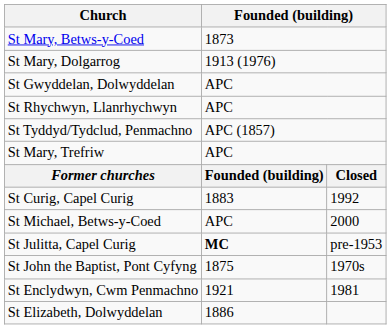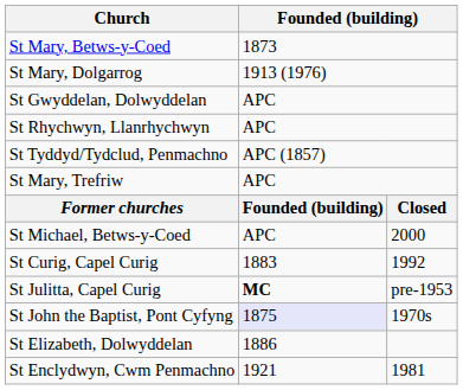 <table class="wikitable">
 <tr>
 <th>Church</th>
 <th colspan="2">Founded (building)</th>
 </tr>
 <tr>
 <td><a href='#'>St Mary, Betws-y-Coed</a></td>
 <td colspan="2">1873</td>
 </tr>
 <tr>
 <td>St Mary, Dolgarrog</td>
 <td colspan="2">1913 (1976)</td>
 </tr>
 <tr>
 <td>St Gwyddelan, Dolwyddelan</td>
 <td colspan="2">APC</td>
 </tr>
 <tr>
 <td>St Rhychwyn, Llanrhychwyn</td>
 <td colspan="2">APC</td>
 </tr>
 <tr>
 <td>St Tyddyd/Tydclud, Penmachno</td>
 <td colspan="2">APC (1857)</td>
 </tr>
 <tr>
 <td>St Mary, Trefriw</td>
 <td colspan="2">APC</td>
 </tr>
 <tr>
 <th><em>Former churches</em></th>
 <th>Founded (building)</th>
 <th>Closed</th>
 </tr>
 <tr>
+<td>St Michael, Betws-y-Coed</td>
+<td>APC</td>
+<td>2000</td>
+</tr>
+<tr>
 <td>St Curig, Capel Curig</td>
 <td>1883</td>
 <td>1992</td>
-</tr>
-<tr>
-<td>St Michael, Betws-y-Coed</td>
-<td>APC</td>
-<td>2000</td>
 </tr>
 <tr>
 <td>St Julitta, Capel Curig</td>
 <td><strong>MC</strong></td>
 <td>pre-1953</td>
 </tr>
 <tr>
 <td>St John the Baptist, Pont Cyfyng</td>
-<td>1875</td>
+<td style="background: lavender;">1875</td>
 <td>1970s</td>
+</tr>
+<tr>
+<td>St Elizabeth, Dolwyddelan</td>
+<td>1886</td>
+<td></td>
 </tr>
 <tr>
 <td>St Enclydwyn, Cwm Penmachno</td>
 <td>1921</td>
 <td>1981</td>
 </tr>
-<tr>
-<td>St Elizabeth, Dolwyddelan</td>
-<td>1886</td>
-<td></td>
-</tr>
 </table>
